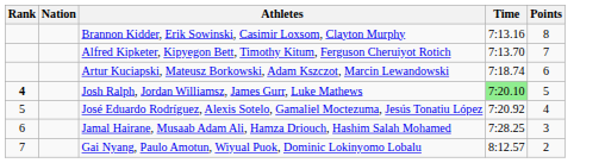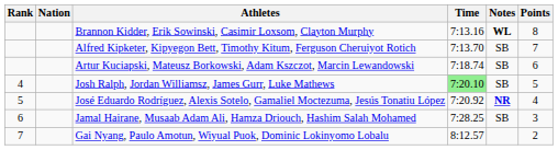 <table class="wikitable sortable" style="text-align:center">
 <tr>
 <th>Rank</th>
 <th>Nation</th>
 <th>Athletes</th>
 <th>Time</th>
+<th>Notes</th>
 <th>Points</th>
 </tr>
 <tr>
 <td></td>
 <td align=left></td>
 <td align=left><a href='#'>Brannon Kidder</a>, <a href='#'>Erik Sowinski</a>, <a href='#'>Casimir Loxsom</a>, <a href='#'>Clayton Murphy</a></td>
 <td>7:13.16</td>
+<td><strong>WL</strong></td>
 <td>8</td>
 </tr>
 <tr>
 <td></td>
 <td align=left></td>
 <td align=left><a href='#'>Alfred Kipketer</a>, <a href='#'>Kipyegon Bett</a>, <a href='#'>Timothy Kitum</a>, <a href='#'>Ferguson Cheruiyot Rotich</a></td>
 <td>7:13.70</td>
+<td>SB</td>
 <td>7</td>
 </tr>
 <tr>
 <td></td>
 <td align=left></td>
 <td align=left><a href='#'>Artur Kuciapski</a>, <a href='#'>Mateusz Borkowski</a>, <a href='#'>Adam Kszczot</a>, <a href='#'>Marcin Lewandowski</a></td>
 <td>7:18.74</td>
+<td>SB</td>
 <td>6</td>
 </tr>
 <tr>
-<td><strong>4</strong></td>
+<td>4</td>
 <td align=left></td>
 <td align=left><a href='#'>Josh Ralph</a>, <a href='#'>Jordan Williamsz</a>, <a href='#'>James Gurr</a>, <a href='#'>Luke Mathews</a></td>
 <td style="background: lightgreen;">7:20.10</td>
+<td>SB</td>
 <td>5</td>
 </tr>
 <tr>
 <td>5</td>
 <td align=left></td>
 <td align=left><a href='#'>José Eduardo Rodríguez</a>, <a href='#'>Alexis Sotelo</a>, <a href='#'>Gamaliel Moctezuma</a>, <a href='#'>Jesús Tonatiu López</a></td>
 <td>7:20.92</td>
+<td><strong><a href='#'>NR</a></strong></td>
 <td>4</td>
 </tr>
 <tr>
 <td>6</td>
 <td align=left></td>
 <td align=left><a href='#'>Jamal Hairane</a>, <a href='#'>Musaab Adam Ali</a>, <a href='#'>Hamza Driouch</a>, <a href='#'>Hashim Salah Mohamed</a></td>
 <td>7:28.25</td>
+<td>SB</td>
 <td>3</td>
 </tr>
 <tr>
 <td>7</td>
 <td align=left></td>
 <td align="left"><a href='#'>Gai Nyang</a>, <a href='#'>Paulo Amotun</a>, <a href='#'>Wiyual Puok</a>, <a href='#'>Dominic Lokinyomo Lobalu</a></td>
 <td>8:12.57</td>
+<td></td>
 <td>2</td>
 </tr>
 </table>
